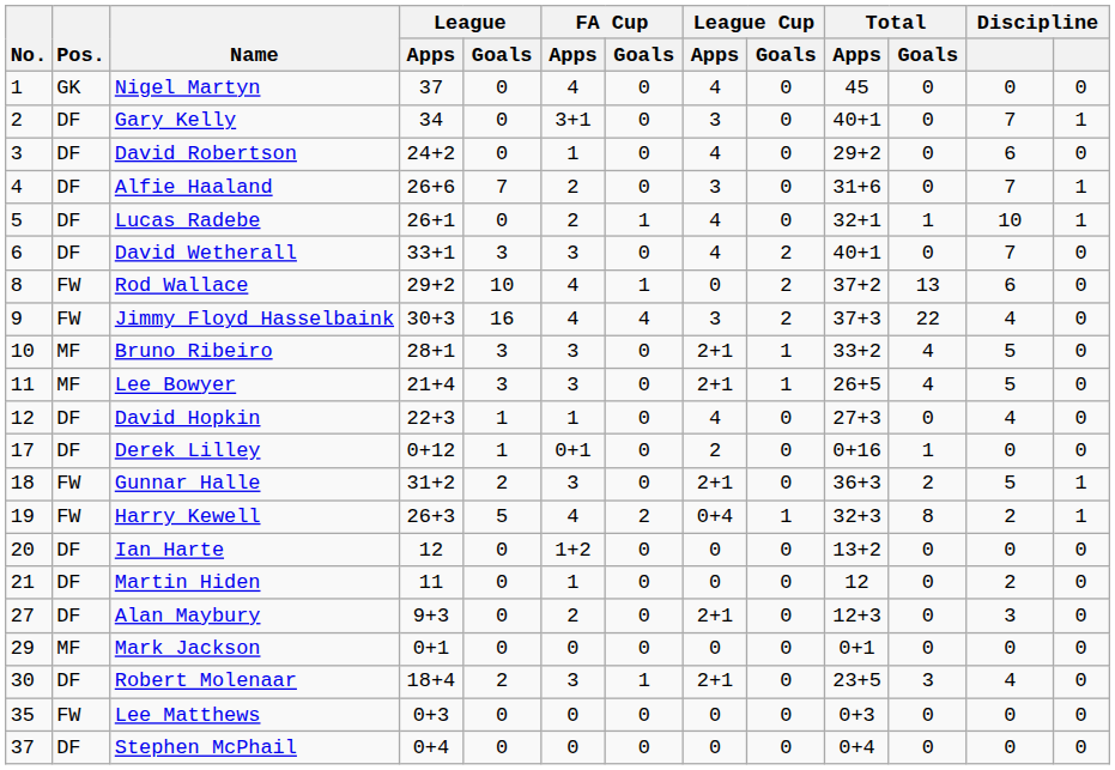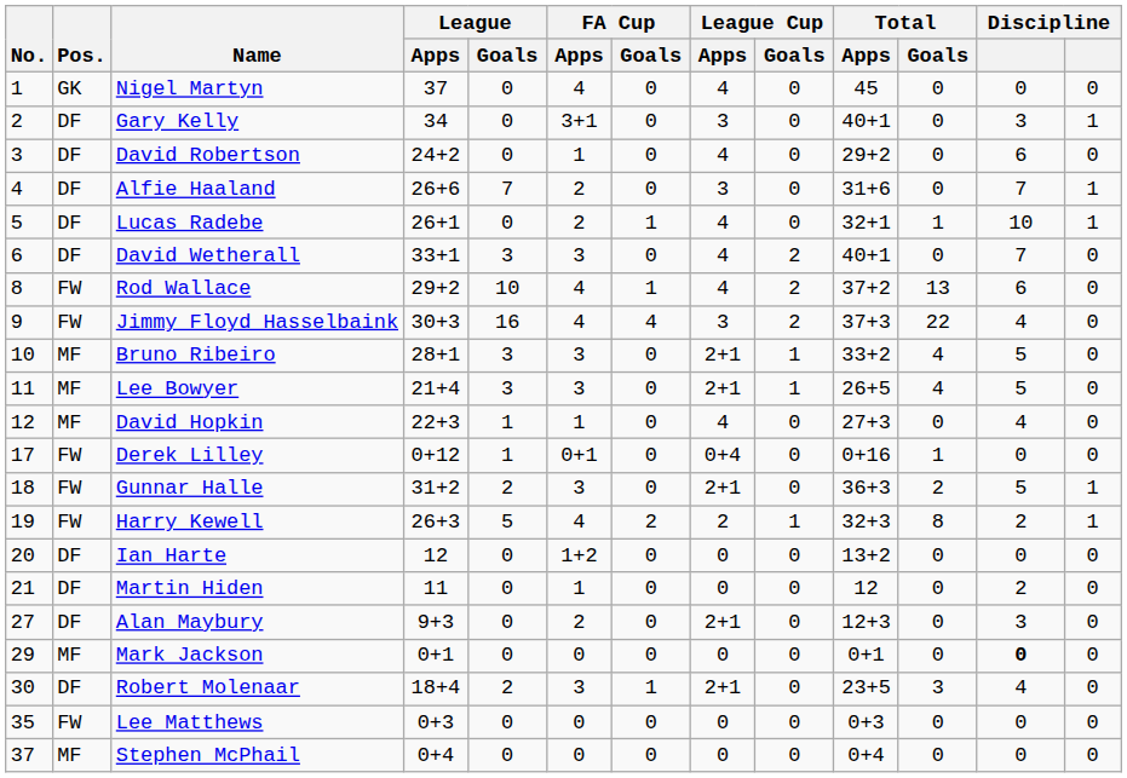 <table class="wikitable" style="text-align:center">
 <tr>
 <th rowspan="2" valign="bottom">No.</th>
 <th rowspan="2" valign="bottom">Pos.</th>
 <th rowspan="2" valign="bottom">Name</th>
 <th colspan="2" width="85">League</th>
 <th colspan="2" width="85">FA Cup</th>
 <th colspan="2" width="85">League Cup</th>
 <th colspan="2" width="85">Total</th>
 <th colspan="2" width="85">Discipline</th>
 </tr>
 <tr>
 <th>Apps</th>
 <th>Goals</th>
 <th>Apps</th>
 <th>Goals</th>
 <th>Apps</th>
 <th>Goals</th>
 <th>Apps</th>
 <th>Goals</th>
 <th></th>
 <th></th>
 </tr>
 <tr>
 <td align="left">1</td>
 <td align="left">GK</td>
 <td align="left"> <a href='#'>Nigel Martyn</a></td>
 <td>37</td>
 <td>0</td>
 <td>4</td>
 <td>0</td>
 <td>4</td>
 <td>0</td>
 <td>45</td>
 <td>0</td>
 <td>0</td>
 <td>0</td>
 </tr>
 <tr>
 <td align="left">2</td>
 <td align="left">DF</td>
 <td align="left"> <a href='#'>Gary Kelly</a></td>
 <td>34</td>
 <td>0</td>
 <td>3+1</td>
 <td>0</td>
 <td>3</td>
 <td>0</td>
 <td>40+1</td>
 <td>0</td>
-<td>7</td>
+<td>3</td>
 <td>1</td>
 </tr>
 <tr>
 <td align="left">3</td>
 <td align="left">DF</td>
 <td align="left"> <a href='#'>David Robertson</a></td>
 <td>24+2</td>
 <td>0</td>
 <td>1</td>
 <td>0</td>
 <td>4</td>
 <td>0</td>
 <td>29+2</td>
 <td>0</td>
 <td>6</td>
 <td>0</td>
 </tr>
 <tr>
 <td align="left">4</td>
 <td align="left">DF</td>
 <td align="left"> <a href='#'>Alfie Haaland</a></td>
 <td>26+6</td>
 <td>7</td>
 <td>2</td>
 <td>0</td>
 <td>3</td>
 <td>0</td>
 <td>31+6</td>
 <td>0</td>
 <td>7</td>
 <td>1</td>
 </tr>
 <tr>
 <td align="left">5</td>
 <td align="left">DF</td>
 <td align="left"> <a href='#'>Lucas Radebe</a></td>
 <td>26+1</td>
 <td>0</td>
 <td>2</td>
 <td>1</td>
 <td>4</td>
 <td>0</td>
 <td>32+1</td>
 <td>1</td>
 <td>10</td>
 <td>1</td>
 </tr>
 <tr>
 <td align="left">6</td>
 <td align="left">DF</td>
 <td align="left"> <a href='#'>David Wetherall</a></td>
 <td>33+1</td>
 <td>3</td>
 <td>3</td>
 <td>0</td>
 <td>4</td>
 <td>2</td>
 <td>40+1</td>
 <td>0</td>
 <td>7</td>
 <td>0</td>
 </tr>
 <tr>
 <td align="left">8</td>
 <td align="left">FW</td>
 <td align="left"> <a href='#'>Rod Wallace</a></td>
 <td>29+2</td>
 <td>10</td>
 <td>4</td>
 <td>1</td>
-<td>0</td>
+<td>4</td>
 <td>2</td>
 <td>37+2</td>
 <td>13</td>
 <td>6</td>
 <td>0</td>
 </tr>
 <tr>
 <td align="left">9</td>
 <td align="left">FW</td>
 <td align="left"> <a href='#'>Jimmy Floyd Hasselbaink</a></td>
 <td>30+3</td>
 <td>16</td>
 <td>4</td>
 <td>4</td>
 <td>3</td>
 <td>2</td>
 <td>37+3</td>
 <td>22</td>
 <td>4</td>
 <td>0</td>
 </tr>
 <tr>
 <td align="left">10</td>
 <td align="left">MF</td>
 <td align="left"> <a href='#'>Bruno Ribeiro</a></td>
 <td>28+1</td>
 <td>3</td>
 <td>3</td>
 <td>0</td>
 <td>2+1</td>
 <td>1</td>
 <td>33+2</td>
 <td>4</td>
 <td>5</td>
 <td>0</td>
 </tr>
 <tr>
 <td align="left">11</td>
 <td align="left">MF</td>
 <td align="left"> <a href='#'>Lee Bowyer</a></td>
 <td>21+4</td>
 <td>3</td>
 <td>3</td>
 <td>0</td>
 <td>2+1</td>
 <td>1</td>
 <td>26+5</td>
 <td>4</td>
 <td>5</td>
 <td>0</td>
 </tr>
 <tr>
 <td align="left">12</td>
-<td align="left">DF</td>
+<td align="left">MF</td>
 <td align="left"> <a href='#'>David Hopkin</a></td>
 <td>22+3</td>
 <td>1</td>
 <td>1</td>
 <td>0</td>
 <td>4</td>
 <td>0</td>
 <td>27+3</td>
 <td>0</td>
 <td>4</td>
 <td>0</td>
 </tr>
 <tr>
 <td align="left">17</td>
-<td align="left">DF</td>
+<td align="left">FW</td>
 <td align="left"> <a href='#'>Derek Lilley</a></td>
 <td>0+12</td>
 <td>1</td>
 <td>0+1</td>
 <td>0</td>
-<td>2</td>
+<td>0+4</td>
 <td>0</td>
 <td>0+16</td>
 <td>1</td>
 <td>0</td>
 <td>0</td>
 </tr>
 <tr>
 <td align="left">18</td>
 <td align="left">FW</td>
 <td align="left"> <a href='#'>Gunnar Halle</a></td>
 <td>31+2</td>
 <td>2</td>
 <td>3</td>
 <td>0</td>
 <td>2+1</td>
 <td>0</td>
 <td>36+3</td>
 <td>2</td>
 <td>5</td>
 <td>1</td>
 </tr>
 <tr>
 <td align="left">19</td>
 <td align="left">FW</td>
 <td align="left"> <a href='#'>Harry Kewell</a></td>
 <td>26+3</td>
 <td>5</td>
 <td>4</td>
 <td>2</td>
-<td>0+4</td>
+<td>2</td>
 <td>1</td>
 <td>32+3</td>
 <td>8</td>
 <td>2</td>
 <td>1</td>
 </tr>
 <tr>
 <td align="left">20</td>
 <td align="left">DF</td>
 <td align="left"> <a href='#'>Ian Harte</a></td>
 <td>12</td>
 <td>0</td>
 <td>1+2</td>
 <td>0</td>
 <td>0</td>
 <td>0</td>
 <td>13+2</td>
 <td>0</td>
 <td>0</td>
 <td>0</td>
 </tr>
 <tr>
 <td align="left">21</td>
 <td align="left">DF</td>
 <td align="left"> <a href='#'>Martin Hiden</a></td>
 <td>11</td>
 <td>0</td>
 <td>1</td>
 <td>0</td>
 <td>0</td>
 <td>0</td>
 <td>12</td>
 <td>0</td>
 <td>2</td>
 <td>0</td>
 </tr>
 <tr>
 <td align="left">27</td>
 <td align="left">DF</td>
 <td align="left"> <a href='#'>Alan Maybury</a></td>
 <td>9+3</td>
 <td>0</td>
 <td>2</td>
 <td>0</td>
 <td>2+1</td>
 <td>0</td>
 <td>12+3</td>
 <td>0</td>
 <td>3</td>
 <td>0</td>
 </tr>
 <tr>
 <td align="left">29</td>
 <td align="left">MF</td>
 <td align="left"> <a href='#'>Mark Jackson</a></td>
 <td>0+1</td>
 <td>0</td>
 <td>0</td>
 <td>0</td>
 <td>0</td>
 <td>0</td>
 <td>0+1</td>
 <td>0</td>
-<td>0</td>
+<td><strong>0</strong></td>
 <td>0</td>
 </tr>
 <tr>
 <td align="left">30</td>
 <td align="left">DF</td>
 <td align="left"> <a href='#'>Robert Molenaar</a></td>
 <td>18+4</td>
 <td>2</td>
 <td>3</td>
 <td>1</td>
 <td>2+1</td>
 <td>0</td>
 <td>23+5</td>
 <td>3</td>
 <td>4</td>
 <td>0</td>
 </tr>
 <tr>
 <td align="left">35</td>
 <td align="left">FW</td>
 <td align="left"> <a href='#'>Lee Matthews</a></td>
 <td>0+3</td>
 <td>0</td>
 <td>0</td>
 <td>0</td>
 <td>0</td>
 <td>0</td>
 <td>0+3</td>
 <td>0</td>
 <td>0</td>
 <td>0</td>
 </tr>
 <tr>
 <td align="left">37</td>
-<td align="left">DF</td>
+<td align="left">MF</td>
 <td align="left"> <a href='#'>Stephen McPhail</a></td>
 <td>0+4</td>
 <td>0</td>
 <td>0</td>
 <td>0</td>
 <td>0</td>
 <td>0</td>
 <td>0+4</td>
 <td>0</td>
 <td>0</td>
 <td>0</td>
 </tr>
 </table>
